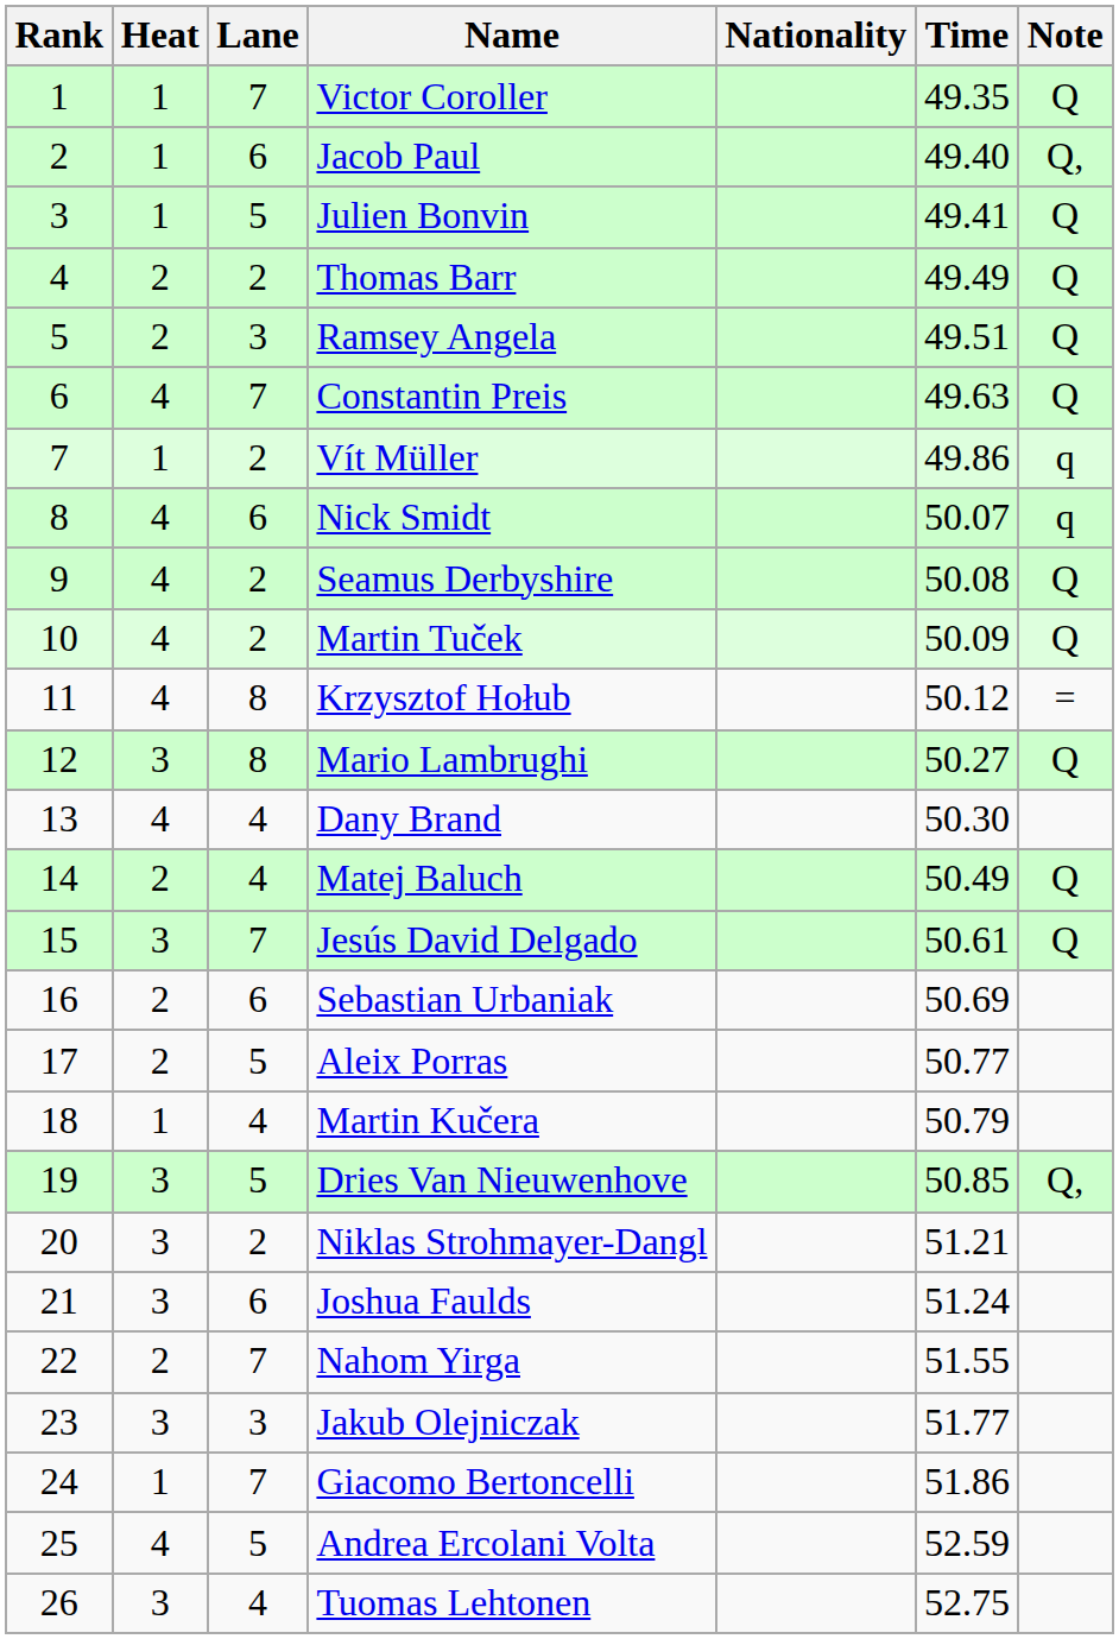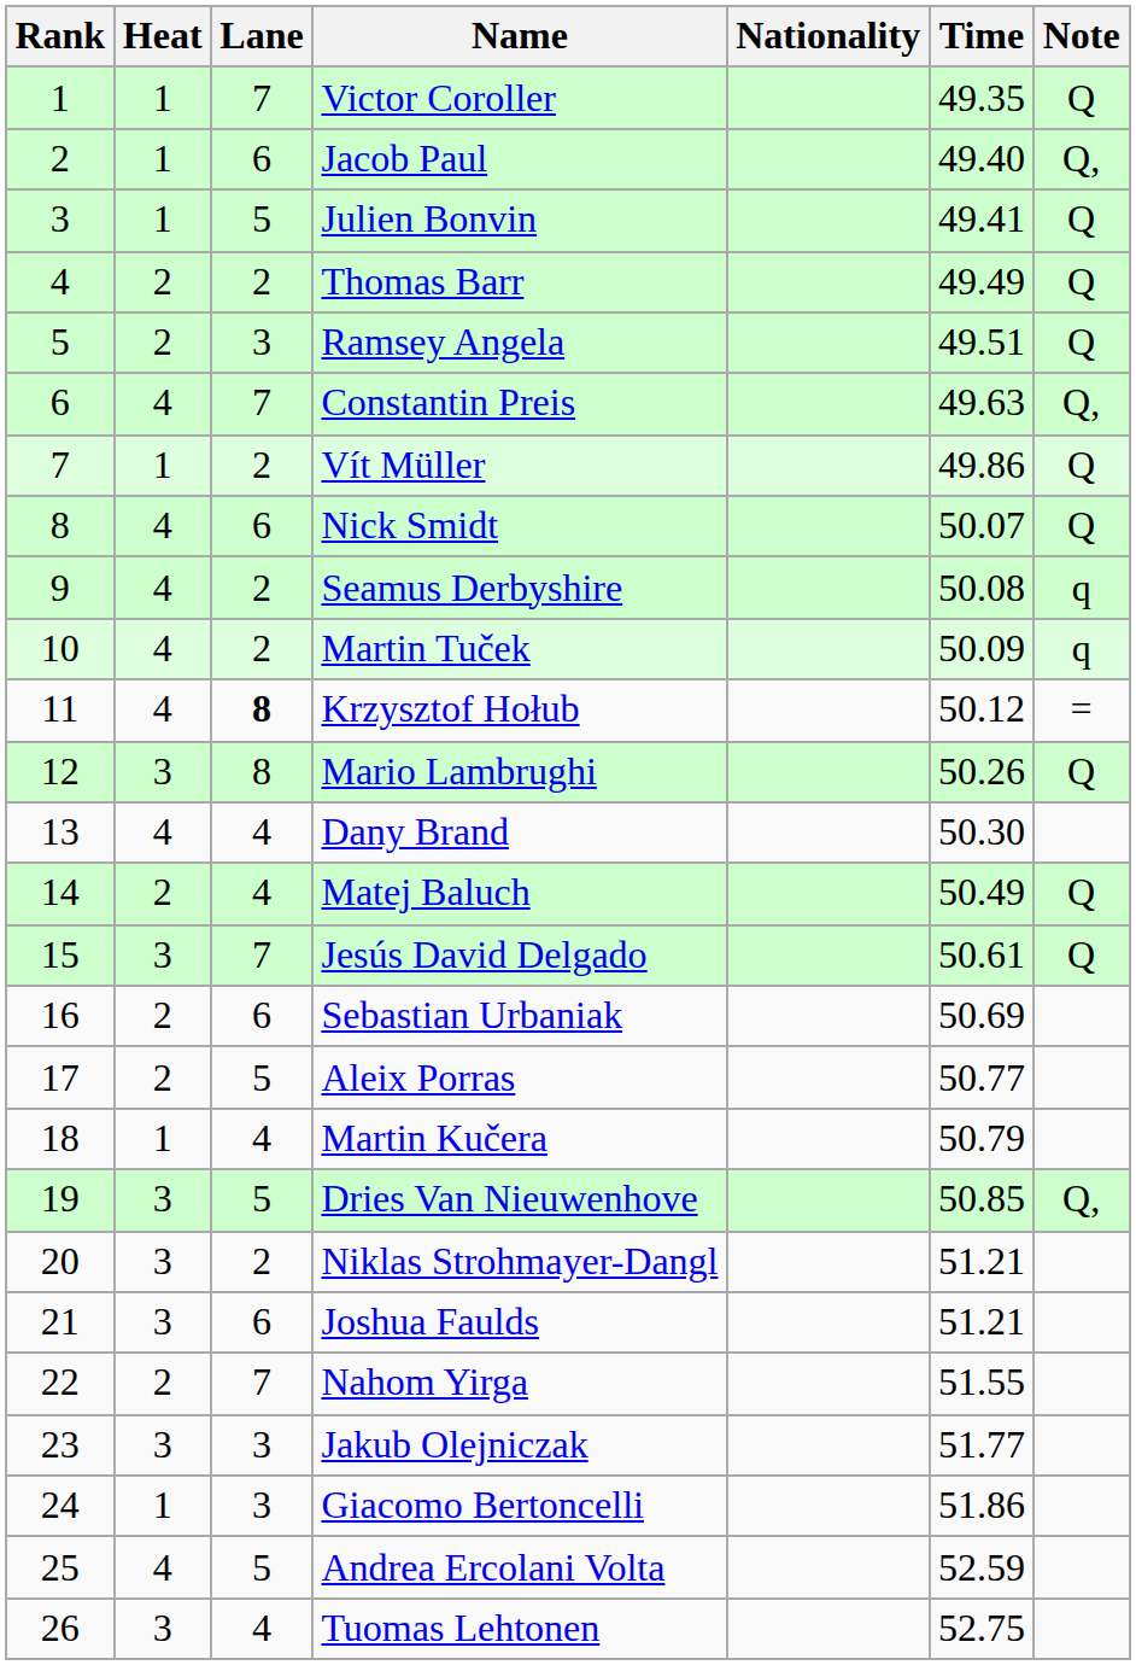 <table class="wikitable sortable" style="text-align:center">
 <tr>
 <th>Rank</th>
 <th>Heat</th>
 <th>Lane</th>
 <th>Name</th>
 <th>Nationality</th>
 <th>Time</th>
 <th>Note</th>
 </tr>
 <tr bgcolor=ccffcc>
 <td>1</td>
 <td>1</td>
 <td>7</td>
 <td align=left><a href='#'>Victor Coroller</a></td>
 <td align=left></td>
 <td>49.35</td>
 <td>Q</td>
 </tr>
 <tr bgcolor=ccffcc>
 <td>2</td>
 <td>1</td>
 <td>6</td>
 <td align=left><a href='#'>Jacob Paul</a></td>
 <td align=left></td>
 <td>49.40</td>
 <td>Q, </td>
 </tr>
 <tr bgcolor=ccffcc>
 <td>3</td>
 <td>1</td>
 <td>5</td>
 <td align=left><a href='#'>Julien Bonvin</a></td>
 <td align=left></td>
 <td>49.41</td>
 <td>Q</td>
 </tr>
 <tr bgcolor=ccffcc>
 <td>4</td>
 <td>2</td>
 <td>2</td>
 <td align=left><a href='#'>Thomas Barr</a></td>
 <td align=left></td>
 <td>49.49</td>
 <td>Q</td>
 </tr>
 <tr bgcolor=ccffcc>
 <td>5</td>
 <td>2</td>
 <td>3</td>
 <td align=left><a href='#'>Ramsey Angela</a></td>
 <td align=left></td>
 <td>49.51</td>
 <td>Q</td>
 </tr>
 <tr bgcolor=ccffcc>
 <td>6</td>
 <td>4</td>
 <td>7</td>
 <td align=left><a href='#'>Constantin Preis</a></td>
 <td align=left></td>
 <td>49.63</td>
-<td>Q</td>
+<td>Q, </td>
 </tr>
 <tr bgcolor=ddffdd>
 <td>7</td>
 <td>1</td>
 <td>2</td>
 <td align=left><a href='#'>Vít Müller</a></td>
 <td align=left></td>
 <td>49.86</td>
-<td>q</td>
+<td>Q</td>
 </tr>
 <tr bgcolor=ccffcc>
 <td>8</td>
 <td>4</td>
 <td>6</td>
 <td align=left><a href='#'>Nick Smidt</a></td>
 <td align=left></td>
 <td>50.07</td>
-<td>q</td>
+<td>Q</td>
 </tr>
 <tr bgcolor=ccffcc>
 <td>9</td>
 <td>4</td>
 <td>2</td>
 <td align=left><a href='#'>Seamus Derbyshire</a></td>
 <td align=left></td>
 <td>50.08</td>
-<td>Q</td>
+<td>q</td>
 </tr>
 <tr bgcolor=ddffdd>
 <td>10</td>
 <td>4</td>
 <td>2</td>
 <td align=left><a href='#'>Martin Tuček</a></td>
 <td align=left></td>
 <td>50.09</td>
-<td>Q</td>
+<td>q</td>
 </tr>
 <tr>
 <td>11</td>
 <td>4</td>
-<td>8</td>
+<td><strong>8</strong></td>
 <td align=left><a href='#'>Krzysztof Hołub</a></td>
 <td align=left></td>
 <td>50.12</td>
 <td>=</td>
 </tr>
 <tr bgcolor=ccffcc>
 <td>12</td>
 <td>3</td>
 <td>8</td>
 <td align=left><a href='#'>Mario Lambrughi</a></td>
 <td align=left></td>
-<td>50.27</td>
+<td>50.26</td>
 <td>Q</td>
 </tr>
 <tr>
 <td>13</td>
 <td>4</td>
 <td>4</td>
 <td align=left><a href='#'>Dany Brand</a></td>
 <td align=left></td>
 <td>50.30</td>
 <td></td>
 </tr>
 <tr bgcolor=ccffcc>
 <td>14</td>
 <td>2</td>
 <td>4</td>
 <td align=left><a href='#'>Matej Baluch</a></td>
 <td align=left></td>
 <td>50.49</td>
 <td>Q</td>
 </tr>
 <tr bgcolor=ccffcc>
 <td>15</td>
 <td>3</td>
 <td>7</td>
 <td align=left><a href='#'>Jesús David Delgado</a></td>
 <td align=left></td>
 <td>50.61</td>
 <td>Q</td>
 </tr>
 <tr>
 <td>16</td>
 <td>2</td>
 <td>6</td>
 <td align=left><a href='#'>Sebastian Urbaniak</a></td>
 <td align=left></td>
 <td>50.69</td>
 <td></td>
 </tr>
 <tr>
 <td>17</td>
 <td>2</td>
 <td>5</td>
 <td align=left><a href='#'>Aleix Porras</a></td>
 <td align=left></td>
 <td>50.77</td>
 <td></td>
 </tr>
 <tr>
 <td>18</td>
 <td>1</td>
 <td>4</td>
 <td align=left><a href='#'>Martin Kučera</a></td>
 <td align=left></td>
 <td>50.79</td>
 <td></td>
 </tr>
 <tr bgcolor=ccffcc>
 <td>19</td>
 <td>3</td>
 <td>5</td>
 <td align=left><a href='#'>Dries Van Nieuwenhove</a></td>
 <td align=left></td>
 <td>50.85</td>
 <td>Q, </td>
 </tr>
 <tr>
 <td>20</td>
 <td>3</td>
 <td>2</td>
 <td align=left><a href='#'>Niklas Strohmayer-Dangl</a></td>
 <td align=left></td>
 <td>51.21</td>
 <td></td>
 </tr>
 <tr>
 <td>21</td>
 <td>3</td>
 <td>6</td>
 <td align=left><a href='#'>Joshua Faulds</a></td>
 <td align=left></td>
-<td>51.24</td>
+<td>51.21</td>
 <td></td>
 </tr>
 <tr>
 <td>22</td>
 <td>2</td>
 <td>7</td>
 <td align=left><a href='#'>Nahom Yirga</a></td>
 <td align=left></td>
 <td>51.55</td>
 <td></td>
 </tr>
 <tr>
 <td>23</td>
 <td>3</td>
 <td>3</td>
 <td align=left><a href='#'>Jakub Olejniczak</a></td>
 <td align=left></td>
 <td>51.77</td>
 <td></td>
 </tr>
 <tr>
 <td>24</td>
 <td>1</td>
-<td>7</td>
+<td>3</td>
 <td align=left><a href='#'>Giacomo Bertoncelli</a></td>
 <td align=left></td>
 <td>51.86</td>
 <td></td>
 </tr>
 <tr>
 <td>25</td>
 <td>4</td>
 <td>5</td>
 <td align=left><a href='#'>Andrea Ercolani Volta</a></td>
 <td align=left></td>
 <td>52.59</td>
 <td></td>
 </tr>
 <tr>
 <td>26</td>
 <td>3</td>
 <td>4</td>
 <td align=left><a href='#'>Tuomas Lehtonen</a></td>
 <td align=left></td>
 <td>52.75</td>
 <td></td>
 </tr>
 <tr>
 </tr>
 </table>
